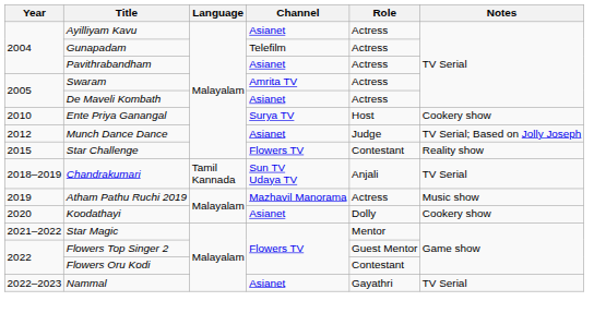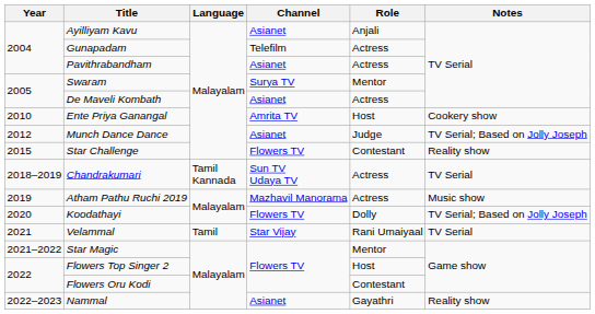 <table class="wikitable sortable">
 <tr>
 <th scope="col">Year</th>
 <th scope="col">Title</th>
 <th scope="col">Language</th>
 <th scope="col">Channel</th>
 <th scope="col">Role</th>
 <th class="unsortable" scope="col">Notes</th>
 </tr>
 <tr>
 <td rowspan="3">2004</td>
 <td><em>Ayilliyam Kavu</em></td>
 <td rowspan="8">Malayalam</td>
 <td><a href='#'>Asianet</a></td>
-<td>Actress</td>
+<td>Anjali</td>
 <td rowspan="5">TV Serial</td>
 </tr>
 <tr>
 <td><em>Gunapadam</em></td>
 <td>Telefilm</td>
 <td>Actress</td>
 </tr>
 <tr>
 <td><em>Pavithrabandham</em></td>
 <td><a href='#'>Asianet</a></td>
 <td>Actress</td>
 </tr>
 <tr>
 <td rowspan="2">2005</td>
 <td><em>Swaram</em></td>
-<td><a href='#'>Amrita TV</a></td>
-<td>Actress</td>
+<td><a href='#'>Surya TV</a></td>
+<td>Mentor</td>
 </tr>
 <tr>
 <td><em>De Maveli Kombath</em></td>
 <td><a href='#'>Asianet</a></td>
 <td>Actress</td>
 </tr>
 <tr>
 <td>2010</td>
 <td><em>Ente Priya Ganangal</em></td>
-<td><a href='#'>Surya TV</a></td>
+<td><a href='#'>Amrita TV</a></td>
 <td>Host</td>
 <td>Cookery show</td>
 </tr>
 <tr>
 <td>2012</td>
 <td><em>Munch Dance Dance</em></td>
 <td><a href='#'>Asianet</a></td>
 <td>Judge</td>
 <td>TV Serial; Based on <a href='#'>Jolly Joseph</a></td>
 </tr>
 <tr>
 <td>2015</td>
 <td><em>Star Challenge</em></td>
 <td><a href='#'>Flowers TV</a></td>
 <td>Contestant</td>
 <td>Reality show</td>
 </tr>
 <tr>
 <td>2018–2019</td>
 <td><em><a href='#'>Chandrakumari</a></em></td>
 <td>Tamil <br> Kannada</td>
 <td><a href='#'>Sun TV</a> <br> <a href='#'>Udaya TV</a></td>
-<td>Anjali</td>
+<td>Actress</td>
 <td rowspan="1">TV Serial</td>
 </tr>
 <tr>
 <td>2019</td>
 <td><em>Atham Pathu Ruchi 2019</em></td>
 <td rowspan="2">Malayalam</td>
 <td><a href='#'>Mazhavil Manorama</a></td>
 <td>Actress</td>
 <td>Music show</td>
 </tr>
 <tr>
 <td>2020</td>
 <td><em>Koodathayi</em></td>
-<td><a href='#'>Asianet</a></td>
+<td><a href='#'>Flowers TV</a></td>
 <td>Dolly</td>
-<td>Cookery show</td>
+<td>TV Serial; Based on <a href='#'>Jolly Joseph</a></td>
+</tr>
+<tr>
+<td>2021</td>
+<td><em>Velammal</em></td>
+<td>Tamil</td>
+<td><a href='#'>Star Vijay</a></td>
+<td>Rani Umaiyaal</td>
+<td>TV Serial</td>
 </tr>
 <tr>
 <td>2021–2022</td>
 <td><em>Star Magic</em></td>
 <td rowspan="4">Malayalam</td>
 <td rowspan="3"><a href='#'>Flowers TV</a></td>
 <td>Mentor</td>
 <td rowspan=3>Game show</td>
 </tr>
 <tr>
 <td rowspan="2">2022</td>
 <td><em>Flowers Top Singer 2</em></td>
-<td>Guest Mentor</td>
+<td>Host</td>
 </tr>
 <tr>
 <td><em>Flowers Oru Kodi</em></td>
 <td>Contestant</td>
 </tr>
 <tr>
 <td>2022–2023</td>
 <td><em>Nammal</em></td>
 <td><a href='#'>Asianet</a></td>
 <td>Gayathri</td>
-<td>TV Serial</td>
+<td>Reality show</td>
 </tr>
 </table>
